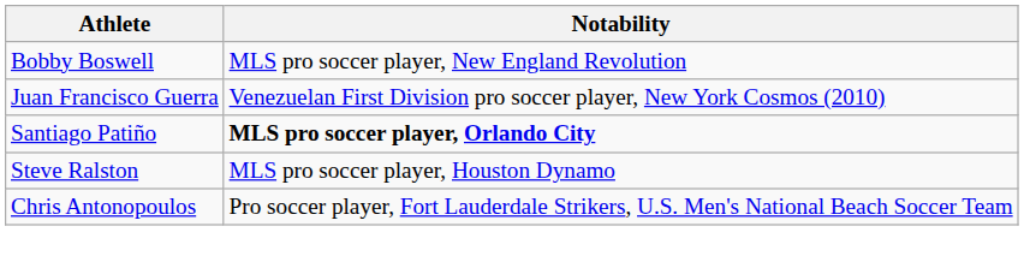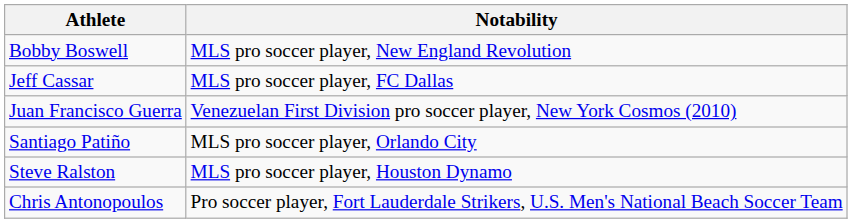 <table class="wikitable">
 <tr>
 <th>Athlete</th>
 <th>Notability</th>
 </tr>
 <tr>
 <td><a href='#'>Bobby Boswell</a></td>
 <td><a href='#'>MLS</a> pro soccer player, <a href='#'>New England Revolution</a></td>
 </tr>
 <tr>
+<td><a href='#'>Jeff Cassar</a></td>
+<td><a href='#'>MLS</a> pro soccer player, <a href='#'>FC Dallas</a></td>
+</tr>
+<tr>
 <td><a href='#'>Juan Francisco Guerra</a></td>
 <td><a href='#'>Venezuelan First Division</a> pro soccer player, <a href='#'>New York Cosmos (2010)</a></td>
 </tr>
 <tr>
 <td><a href='#'>Santiago Patiño</a></td>
-<td><strong>MLS pro soccer player, <a href='#'>Orlando City</a></strong></td>
+<td>MLS pro soccer player, <a href='#'>Orlando City</a></td>
 </tr>
 <tr>
 <td><a href='#'>Steve Ralston</a></td>
 <td><a href='#'>MLS</a> pro soccer player, <a href='#'>Houston Dynamo</a></td>
 </tr>
 <tr>
 <td><a href='#'>Chris Antonopoulos</a></td>
 <td>Pro soccer player, <a href='#'>Fort Lauderdale Strikers</a>, <a href='#'>U.S. Men's National Beach Soccer Team</a></td>
 </tr>
 </table>
